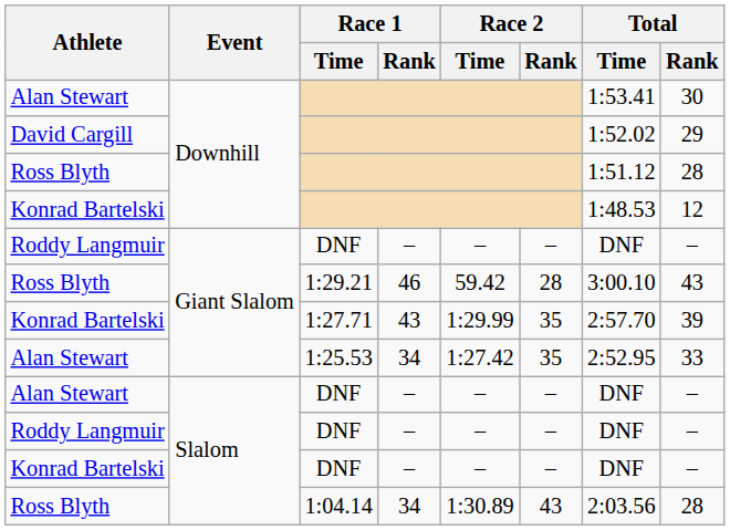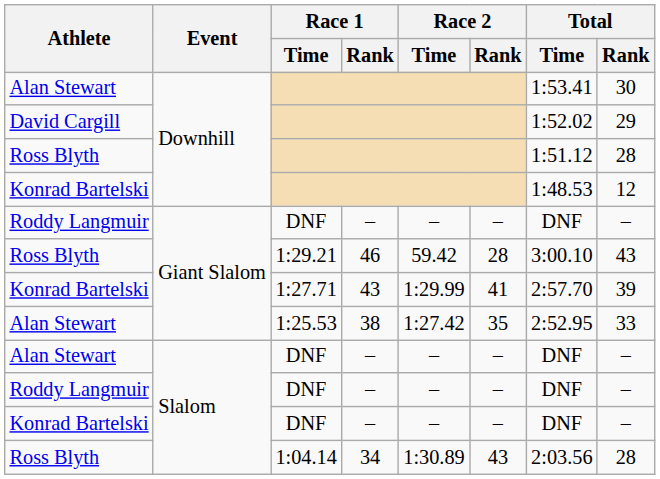 <table class="wikitable" style="font-size:90%">
 <tr>
 <th rowspan="2">Athlete</th>
 <th rowspan="2">Event</th>
 <th colspan="2">Race 1</th>
 <th colspan="2">Race 2</th>
 <th colspan="2">Total</th>
 </tr>
 <tr>
 <th>Time</th>
 <th>Rank</th>
 <th>Time</th>
 <th>Rank</th>
 <th>Time</th>
 <th>Rank</th>
 </tr>
 <tr>
 <td><a href='#'>Alan Stewart</a></td>
 <td rowspan="4">Downhill</td>
 <td colspan="4" bgcolor="wheat"></td>
 <td align="center">1:53.41</td>
 <td align="center">30</td>
 </tr>
 <tr>
 <td><a href='#'>David Cargill</a></td>
 <td colspan="4" bgcolor="wheat"></td>
 <td align="center">1:52.02</td>
 <td align="center">29</td>
 </tr>
 <tr>
 <td><a href='#'>Ross Blyth</a></td>
 <td colspan="4" bgcolor="wheat"></td>
 <td align="center">1:51.12</td>
 <td align="center">28</td>
 </tr>
 <tr>
 <td><a href='#'>Konrad Bartelski</a></td>
 <td colspan="4" bgcolor="wheat"></td>
 <td align="center">1:48.53</td>
 <td align="center">12</td>
 </tr>
 <tr>
 <td><a href='#'>Roddy Langmuir</a></td>
 <td rowspan="4">Giant Slalom</td>
 <td align="center">DNF</td>
 <td align="center">–</td>
 <td align="center">–</td>
 <td align="center">–</td>
 <td align="center">DNF</td>
 <td align="center">–</td>
 </tr>
 <tr>
 <td><a href='#'>Ross Blyth</a></td>
 <td align="center">1:29.21</td>
 <td align="center">46</td>
 <td align="center">59.42</td>
 <td align="center">28</td>
 <td align="center">3:00.10</td>
 <td align="center">43</td>
 </tr>
 <tr>
 <td><a href='#'>Konrad Bartelski</a></td>
 <td align="center">1:27.71</td>
 <td align="center">43</td>
 <td align="center">1:29.99</td>
-<td align="center">35</td>
+<td align="center">41</td>
 <td align="center">2:57.70</td>
 <td align="center">39</td>
 </tr>
 <tr>
 <td><a href='#'>Alan Stewart</a></td>
 <td align="center">1:25.53</td>
-<td align="center">34</td>
+<td align="center">38</td>
 <td align="center">1:27.42</td>
 <td align="center">35</td>
 <td align="center">2:52.95</td>
 <td align="center">33</td>
 </tr>
 <tr>
 <td><a href='#'>Alan Stewart</a></td>
 <td rowspan="4">Slalom</td>
 <td align="center">DNF</td>
 <td align="center">–</td>
 <td align="center">–</td>
 <td align="center">–</td>
 <td align="center">DNF</td>
 <td align="center">–</td>
 </tr>
 <tr>
 <td><a href='#'>Roddy Langmuir</a></td>
 <td align="center">DNF</td>
 <td align="center">–</td>
 <td align="center">–</td>
 <td align="center">–</td>
 <td align="center">DNF</td>
 <td align="center">–</td>
 </tr>
 <tr>
 <td><a href='#'>Konrad Bartelski</a></td>
 <td align="center">DNF</td>
 <td align="center">–</td>
 <td align="center">–</td>
 <td align="center">–</td>
 <td align="center">DNF</td>
 <td align="center">–</td>
 </tr>
 <tr>
 <td><a href='#'>Ross Blyth</a></td>
 <td align="center">1:04.14</td>
 <td align="center">34</td>
 <td align="center">1:30.89</td>
 <td align="center">43</td>
 <td align="center">2:03.56</td>
 <td align="center">28</td>
 </tr>
 </table>
